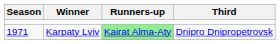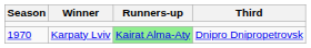 <table class="wikitable">
 <tr>
 <th>Season</th>
 <th>Winner</th>
 <th>Runners-up</th>
 <th>Third</th>
 </tr>
 <tr>
 <td colspan=4 style="border:1px black;"></td>
 </tr>
 <tr>
-<td><a href='#'>1971</a></td>
+<td><a href='#'>1970</a></td>
 <td><a href='#'>Karpaty Lviv</a></td>
 <td style="background: lightgreen;"><a href='#'>Kairat Alma-Aty</a></td>
 <td><a href='#'>Dnipro Dnipropetrovsk</a></td>
 </tr>
 </table>
